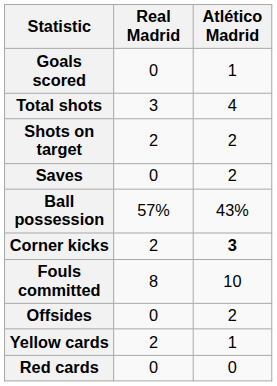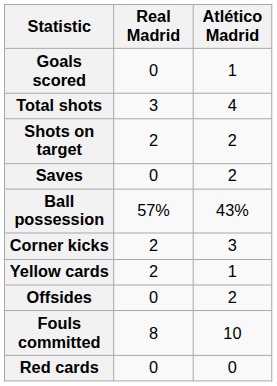 <table class="wikitable plainrowheaders" style="text-align:center">
 <tr>
 <th scope="col" style="width:100px">Statistic</th>
 <th scope="col" style="width:70px">Real Madrid</th>
 <th scope="col" style="width:70px">Atlético Madrid</th>
 </tr>
 <tr>
 <th scope=row>Goals scored</th>
 <td>0</td>
 <td>1</td>
 </tr>
 <tr>
 <th scope=row>Total shots</th>
 <td>3</td>
 <td>4</td>
 </tr>
 <tr>
 <th scope=row>Shots on target</th>
 <td>2</td>
 <td>2</td>
 </tr>
 <tr>
 <th scope=row>Saves</th>
 <td>0</td>
 <td>2</td>
 </tr>
 <tr>
 <th scope=row>Ball possession</th>
 <td>57%</td>
 <td>43%</td>
 </tr>
 <tr>
 <th scope=row>Corner kicks</th>
 <td>2</td>
-<td><strong>3</strong></td>
+<td>3</td>
+</tr>
+<tr>
+<th scope=row>Yellow cards</th>
+<td>2</td>
+<td>1</td>
+</tr>
+<tr>
+<th scope=row>Offsides</th>
+<td>0</td>
+<td>2</td>
 </tr>
 <tr>
 <th scope=row>Fouls committed</th>
 <td>8</td>
 <td>10</td>
 </tr>
 <tr>
-<th scope=row>Offsides</th>
-<td>0</td>
-<td>2</td>
-</tr>
-<tr>
-<th scope=row>Yellow cards</th>
-<td>2</td>
-<td>1</td>
-</tr>
-<tr>
 <th scope=row>Red cards</th>
 <td>0</td>
 <td>0</td>
 </tr>
 </table>
